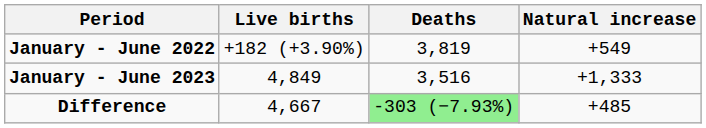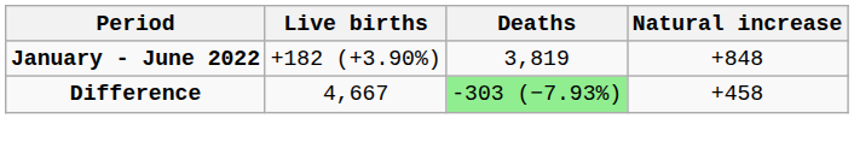 <table class="wikitable" style="text-align:center;">
 <tr>
 <th>Period</th>
 <th>Live births</th>
 <th>Deaths</th>
 <th>Natural increase</th>
 </tr>
 <tr>
 <td><strong>January - June 2022</strong></td>
 <td> +182 (+3.90%)</td>
 <td>3,819</td>
-<td>+549</td>
-</tr>
-<tr>
-<td><strong>January - June 2023</strong></td>
-<td>4,849</td>
-<td>3,516</td>
-<td>+1,333</td>
+<td>+848</td>
 </tr>
 <tr>
 <td><strong>Difference</strong></td>
 <td>4,667</td>
 <td style="background: lightgreen;"> -303 (−7.93%)</td>
-<td> +485</td>
+<td> +458</td>
 </tr>
 </table>
